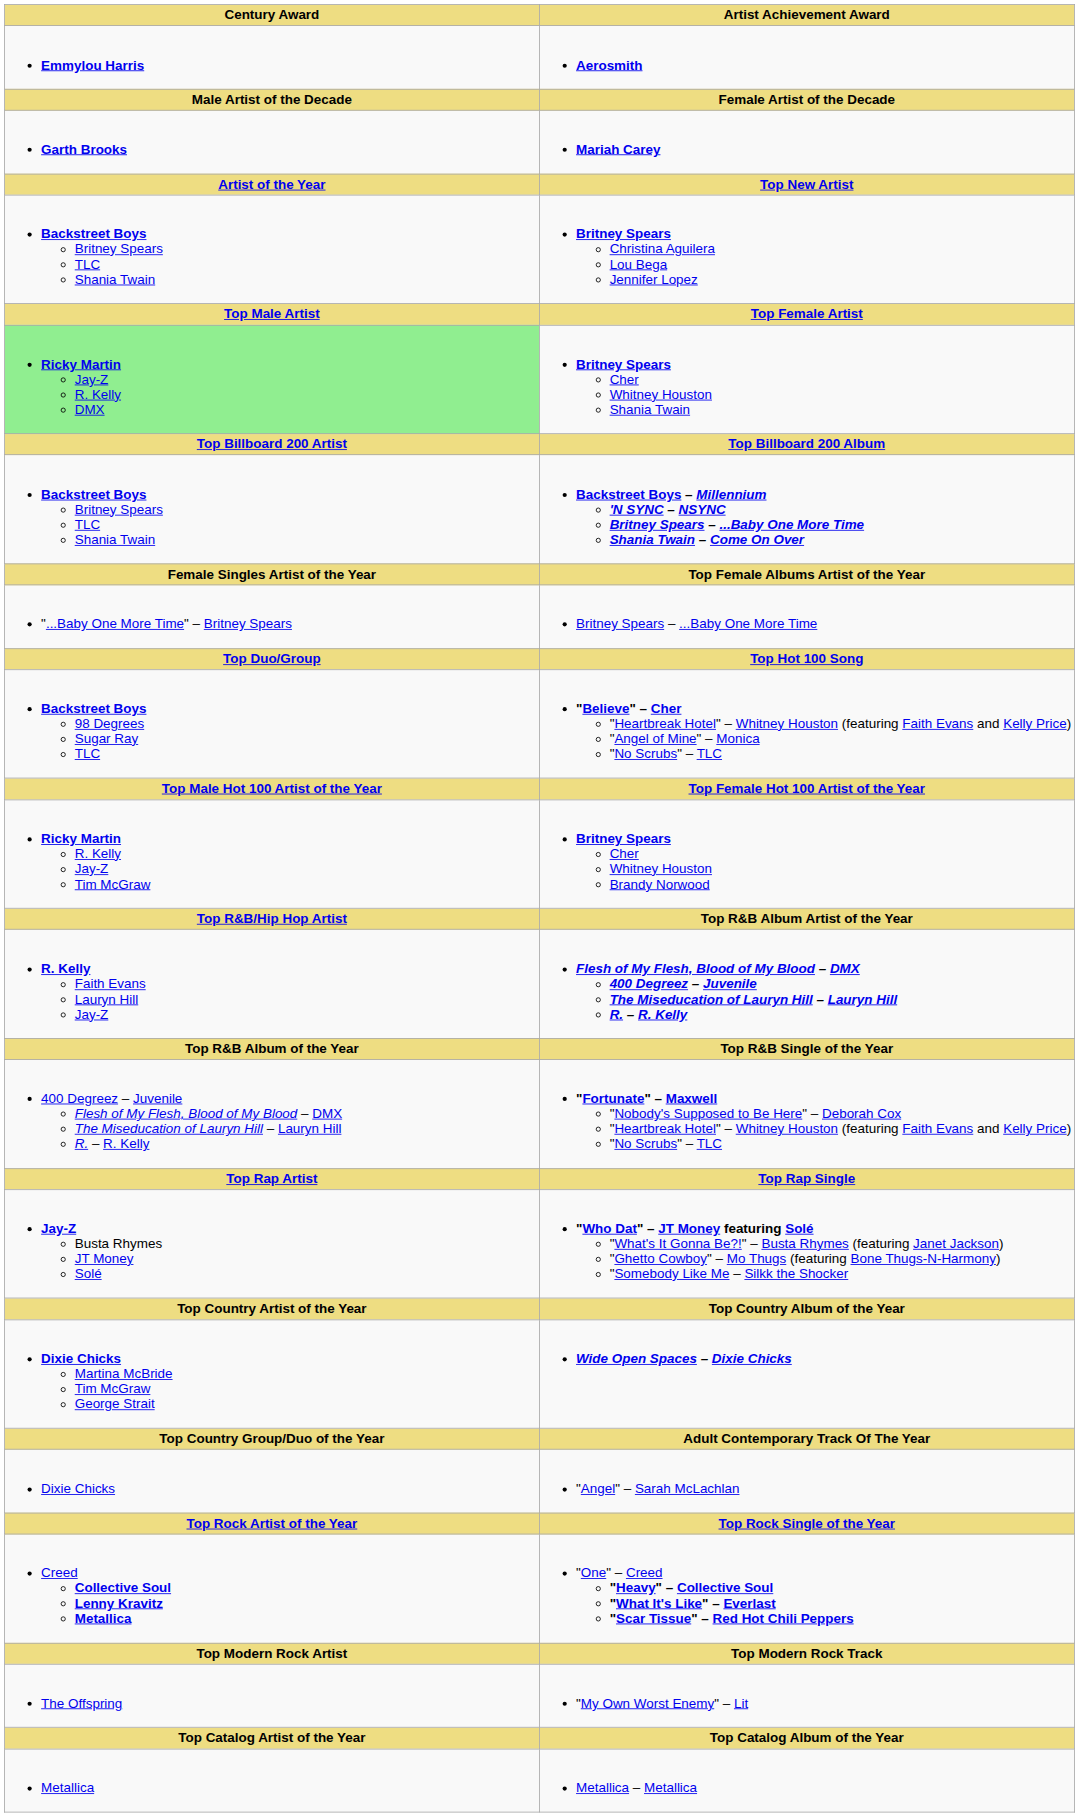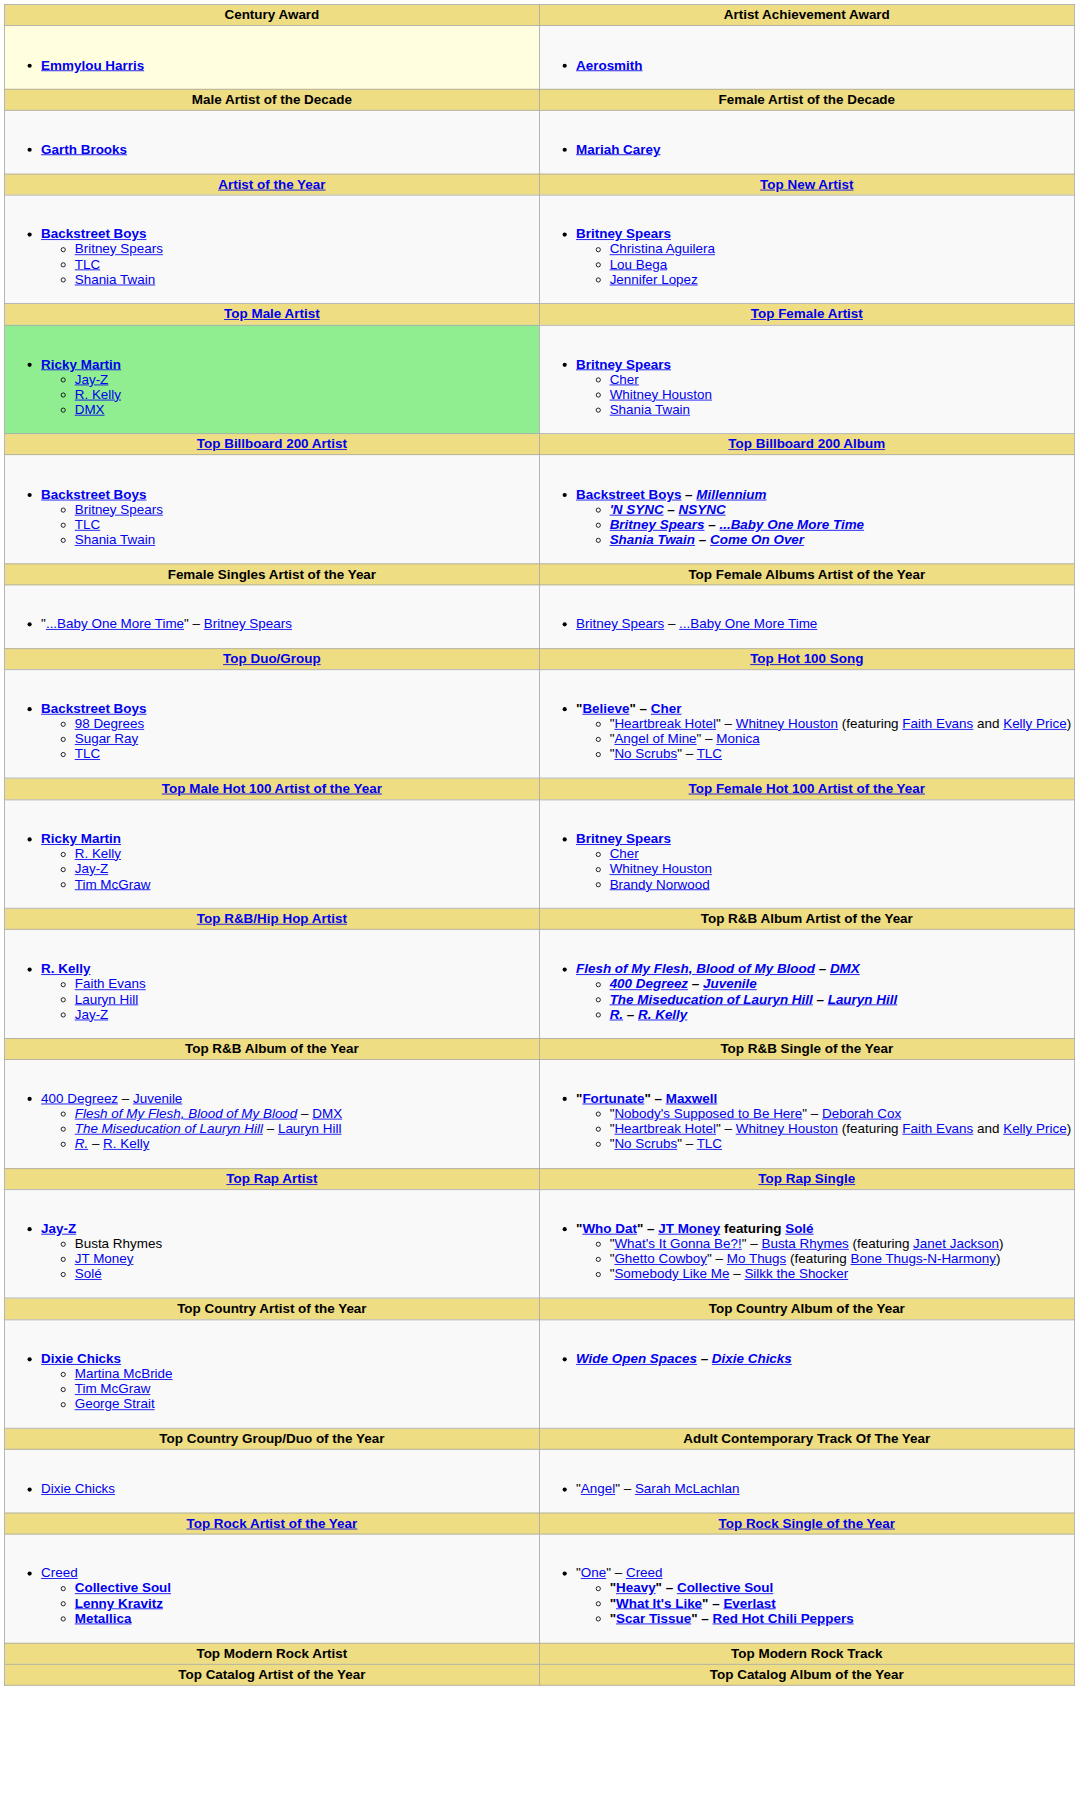 <table class="wikitable">
 <tr>
 <th style="background:#EEDD82; width:50%">Century Award</th>
 <th style="background:#EEDD82; width:50%">Artist Achievement Award</th>
 </tr>
 <tr>
-<td valign="top"><br><ul><li><strong><a href='#'>Emmylou Harris</a></strong></li></ul></td>
+<td valign="top" style="background: lightyellow;"><br><ul><li><strong><a href='#'>Emmylou Harris</a></strong></li></ul></td>
 <td valign="top"><br><ul><li><strong><a href='#'>Aerosmith</a></strong></li></ul></td>
 </tr>
 <tr>
 <th style="background:#EEDD82; width:50%">Male Artist of the Decade</th>
 <th style="background:#EEDD82; width:50%">Female Artist of the Decade</th>
 </tr>
 <tr>
 <td valign="top"><br><ul><li><strong><a href='#'>Garth Brooks</a></strong></li></ul></td>
 <td valign="top"><br><ul><li><strong><a href='#'>Mariah Carey</a></strong></li></ul></td>
 </tr>
 <tr>
 <th style="background:#EEDD82; width:50%"><a href='#'>Artist of the Year</a></th>
 <th style="background:#EEDD82; width:50%"><a href='#'>Top New Artist</a></th>
 </tr>
 <tr>
 <td valign="top"><br><ul><li><strong><a href='#'>Backstreet Boys</a></strong><ul><li><a href='#'>Britney Spears</a></li><li><a href='#'>TLC</a></li><li><a href='#'>Shania Twain</a></li></ul></li></ul></td>
 <td valign="top"><br><ul><li><strong><a href='#'>Britney Spears</a></strong><ul><li><a href='#'>Christina Aguilera</a></li><li><a href='#'>Lou Bega</a></li><li><a href='#'>Jennifer Lopez</a></li></ul></li></ul></td>
 </tr>
 <tr>
 <th style="background:#EEDD82; width:50%"><a href='#'>Top Male Artist</a></th>
 <th style="background:#EEDD82; width:50%"><a href='#'>Top Female Artist</a></th>
 </tr>
 <tr>
 <td valign="top" style="background: lightgreen;"><br><ul><li><strong><a href='#'>Ricky Martin</a></strong><ul><li><a href='#'>Jay-Z</a></li><li><a href='#'>R. Kelly</a></li><li><a href='#'>DMX</a></li></ul></li></ul></td>
 <td valign="top"><br><ul><li><strong><a href='#'>Britney Spears</a></strong><ul><li><a href='#'>Cher</a></li><li><a href='#'>Whitney Houston</a></li><li><a href='#'>Shania Twain</a></li></ul></li></ul></td>
 </tr>
 <tr>
 <th style="background:#EEDD82; width:50%"><a href='#'>Top Billboard 200 Artist</a></th>
 <th style="background:#EEDD82; width:50%"><a href='#'>Top Billboard 200 Album</a></th>
 </tr>
 <tr>
 <td valign="top"><br><ul><li><strong><a href='#'>Backstreet Boys</a></strong><ul><li><a href='#'>Britney Spears</a></li><li><a href='#'>TLC</a></li><li><a href='#'>Shania Twain</a></li></ul></li></ul></td>
 <td valign="top"><br><ul><li><strong><a href='#'>Backstreet Boys</a> – <em><a href='#'>Millennium</a><strong><em><ul><li><a href='#'>'N SYNC</a> – </em><a href='#'>NSYNC</a><em></li><li><a href='#'>Britney Spears</a> – </em><a href='#'>...Baby One More Time</a><em></li><li><a href='#'>Shania Twain</a> – </em><a href='#'>Come On Over</a><em></li></ul></li></ul></td>
 </tr>
 <tr>
 <th style="background:#EEDD82; width:50%">Female Singles Artist of the Year</th>
 <th style="background:#EEDD82; width:50%">Top Female Albums Artist of the Year</th>
 </tr>
 <tr>
 <td valign="top"><br><ul><li></strong>"<a href='#'>...Baby One More Time</a>" – <a href='#'>Britney Spears</a><strong></li></ul></td>
 <td valign="top"><br><ul><li></strong><a href='#'>Britney Spears</a> – </em><a href='#'>...Baby One More Time</a></em></strong></li></ul></td>
 </tr>
 <tr>
 <th style="background:#EEDD82; width:50%"><a href='#'>Top Duo/Group</a></th>
 <th style="background:#EEDD82; width:50%"><a href='#'>Top Hot 100 Song</a></th>
 </tr>
 <tr>
 <td valign="top"><br><ul><li><strong><a href='#'>Backstreet Boys</a></strong><ul><li><a href='#'>98 Degrees</a></li><li><a href='#'>Sugar Ray</a></li><li><a href='#'>TLC</a></li></ul></li></ul></td>
 <td valign="top"><br><ul><li><strong>"<a href='#'>Believe</a>" – <a href='#'>Cher</a></strong><ul><li>"<a href='#'>Heartbreak Hotel</a>" – <a href='#'>Whitney Houston</a> (featuring <a href='#'>Faith Evans</a> and <a href='#'>Kelly Price</a>)</li><li>"<a href='#'>Angel of Mine</a>" – <a href='#'>Monica</a></li><li>"<a href='#'>No Scrubs</a>" – <a href='#'>TLC</a></li></ul></li></ul></td>
 </tr>
 <tr>
 <th style="background:#EEDD82; width:50%"><a href='#'>Top Male Hot 100 Artist of the Year</a></th>
 <th style="background:#EEDD82; width:50%"><a href='#'>Top Female Hot 100 Artist of the Year</a></th>
 </tr>
 <tr>
 <td valign="top"><br><ul><li><strong><a href='#'>Ricky Martin</a></strong><ul><li><a href='#'>R. Kelly</a></li><li><a href='#'>Jay-Z</a></li><li><a href='#'>Tim McGraw</a></li></ul></li></ul></td>
 <td valign="top"><br><ul><li><strong><a href='#'>Britney Spears</a></strong><ul><li><a href='#'>Cher</a></li><li><a href='#'>Whitney Houston</a></li><li><a href='#'>Brandy Norwood</a></li></ul></li></ul></td>
 </tr>
 <tr>
 <th style="background:#EEDD82; width:50%"><a href='#'>Top R&B/Hip Hop Artist</a></th>
 <th style="background:#EEDD82; width:50%">Top R&B Album Artist of the Year</th>
 </tr>
 <tr>
 <td valign="top"><br><ul><li><strong><a href='#'>R. Kelly</a></strong><ul><li><a href='#'>Faith Evans</a></li><li><a href='#'>Lauryn Hill</a></li><li><a href='#'>Jay-Z</a></li></ul></li></ul></td>
 <td valign="top"><br><ul><li><strong><em><a href='#'>Flesh of My Flesh, Blood of My Blood</a><em> – <a href='#'>DMX</a><strong><ul><li></em><a href='#'>400 Degreez</a><em> – <a href='#'>Juvenile</a></li><li></em><a href='#'>The Miseducation of Lauryn Hill</a><em> – <a href='#'>Lauryn Hill</a></li><li></em><a href='#'>R.</a><em> – <a href='#'>R. Kelly</a></li></ul></li></ul></td>
 </tr>
 <tr>
 <th style="background:#EEDD82; width:50%">Top R&B Album of the Year</th>
 <th style="background:#EEDD82; width:50%">Top R&B Single of the Year</th>
 </tr>
 <tr>
 <td valign="top"><br><ul><li></em></strong><a href='#'>400 Degreez</a></em> – <a href='#'>Juvenile</a></strong><ul><li><em><a href='#'>Flesh of My Flesh, Blood of My Blood</a></em> – <a href='#'>DMX</a></li><li><em><a href='#'>The Miseducation of Lauryn Hill</a></em> – <a href='#'>Lauryn Hill</a></li><li><em><a href='#'>R.</a></em> – <a href='#'>R. Kelly</a></li></ul></li></ul></td>
 <td valign="top"><br><ul><li><strong>"<a href='#'>Fortunate</a>" – <a href='#'>Maxwell</a></strong><ul><li>"<a href='#'>Nobody's Supposed to Be Here</a>" – <a href='#'>Deborah Cox</a></li><li>"<a href='#'>Heartbreak Hotel</a>" – <a href='#'>Whitney Houston</a> (featuring <a href='#'>Faith Evans</a> and <a href='#'>Kelly Price</a>)</li><li>"<a href='#'>No Scrubs</a>" – <a href='#'>TLC</a></li></ul></li></ul></td>
 </tr>
 <tr>
 <th style="background:#EEDD82; width:50%"><a href='#'>Top Rap Artist</a></th>
 <th style="background:#EEDD82; width:50%"><a href='#'>Top Rap Single</a></th>
 </tr>
 <tr>
 <td valign="top"><br><ul><li><strong><a href='#'>Jay-Z</a></strong><ul><li>Busta Rhymes</li><li><a href='#'>JT Money</a></li><li><a href='#'>Solé</a></li></ul></li></ul></td>
 <td valign="top"><br><ul><li><strong>"<a href='#'>Who Dat</a>" – <a href='#'>JT Money</a> featuring <a href='#'>Solé</a></strong><ul><li>"<a href='#'>What's It Gonna Be?!</a>" – <a href='#'>Busta Rhymes</a> (featuring <a href='#'>Janet Jackson</a>)</li><li>"<a href='#'>Ghetto Cowboy</a>" – <a href='#'>Mo Thugs</a> (featuring <a href='#'>Bone Thugs-N-Harmony</a>)</li><li>"<a href='#'>Somebody Like Me</a> – <a href='#'>Silkk the Shocker</a></li></ul></li></ul></td>
 </tr>
 <tr>
 <th style="background:#EEDD82; width:50%">Top Country Artist of the Year</th>
 <th style="background:#EEDD82; width:50%">Top Country Album of the Year</th>
 </tr>
 <tr>
 <td valign="top"><br><ul><li><strong><a href='#'>Dixie Chicks</a></strong><ul><li><a href='#'>Martina McBride</a></li><li><a href='#'>Tim McGraw</a></li><li><a href='#'>George Strait</a></li></ul></li></ul></td>
 <td valign="top"><br><ul><li><strong><em><a href='#'>Wide Open Spaces</a><em> – <a href='#'>Dixie Chicks</a><strong></li></ul></td>
 </tr>
 <tr>
 <th style="background:#EEDD82; width:50%">Top Country Group/Duo of the Year</th>
 <th style="background:#EEDD82; width:50%">Adult Contemporary Track Of The Year</th>
 </tr>
 <tr>
 <td valign="top"><br><ul><li></strong><a href='#'>Dixie Chicks</a><strong></li></ul></td>
 <td valign="top"><br><ul><li></strong>"<a href='#'>Angel</a>" – <a href='#'>Sarah McLachlan</a><strong></li></ul></td>
 </tr>
 <tr>
 <th style="background:#EEDD82; width:50%"><a href='#'>Top Rock Artist of the Year</a></th>
 <th style="background:#EEDD82; width:50%"><a href='#'>Top Rock Single of the Year</a></th>
 </tr>
 <tr>
 <td valign="top"><br><ul><li></strong><a href='#'>Creed</a><strong><ul><li><a href='#'>Collective Soul</a></li><li><a href='#'>Lenny Kravitz</a></li><li><a href='#'>Metallica</a></li></ul></li></ul></td>
 <td valign="top"><br><ul><li></strong>"<a href='#'>One</a>" – <a href='#'>Creed</a><strong><ul><li>"<a href='#'>Heavy</a>" – <a href='#'>Collective Soul</a></li><li>"<a href='#'>What It's Like</a>" – <a href='#'>Everlast</a></li><li>"<a href='#'>Scar Tissue</a>" – <a href='#'>Red Hot Chili Peppers</a></li></ul></li></ul></td>
 </tr>
 <tr>
 <th style="background:#EEDD82; width:50%">Top Modern Rock Artist</th>
 <th style="background:#EEDD82; width:50%">Top Modern Rock Track</th>
 </tr>
 <tr>
-<td valign="top"><br><ul><li></strong><a href='#'>The Offspring</a><strong></li></ul></td>
-<td valign="top"><br><ul><li></strong>"<a href='#'>My Own Worst Enemy</a>" – <a href='#'>Lit</a><strong></li></ul></td>
-</tr>
-<tr>
 <th style="background:#EEDD82; width:50%">Top Catalog Artist of the Year</th>
 <th style="background:#EEDD82; width:50%">Top Catalog Album of the Year</th>
 </tr>
-<tr>
-<td valign="top"><br><ul><li></strong><a href='#'>Metallica</a><strong></li></ul></td>
-<td valign="top"><br><ul><li></em></strong><a href='#'>Metallica</a></em> – <a href='#'>Metallica</a></strong></li></ul></td>
-</tr>
 </table>
